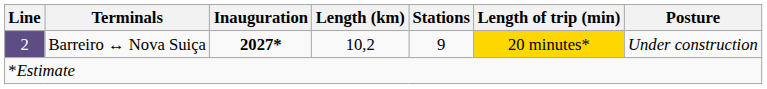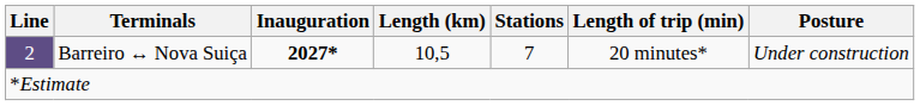 <table class="wikitable">
 <tr>
 <th align="center">Line</th>
 <th align="center">Terminals</th>
 <th align="center">Inauguration</th>
 <th align="center">Length (km)</th>
 <th align="center">Stations</th>
 <th align="center">Length of trip (min)</th>
 <th align="center">Posture</th>
 </tr>
 <tr>
 <td style="color:white" bgcolor="#5e4d85" align="center">2</td>
 <td align="center">Barreiro ↔ Nova Suiça</td>
 <td align="center"><strong>2027*</strong></td>
-<td align="center">10,2</td>
-<td align="center">9</td>
-<td align="center" style="background: gold;">20 minutes*</td>
+<td align="center">10,5</td>
+<td align="center">7</td>
+<td align="center">20 minutes*</td>
 <td align="center"><em>Under construction</em></td>
 </tr>
 <tr>
 <td colspan="7">*<em>Estimate</em></td>
 </tr>
 </table>
